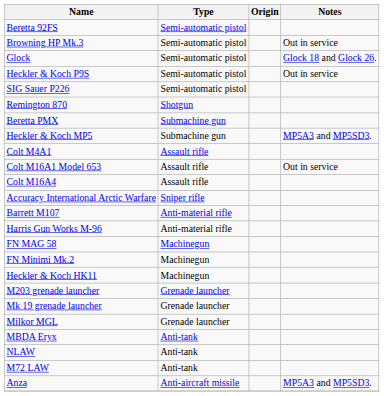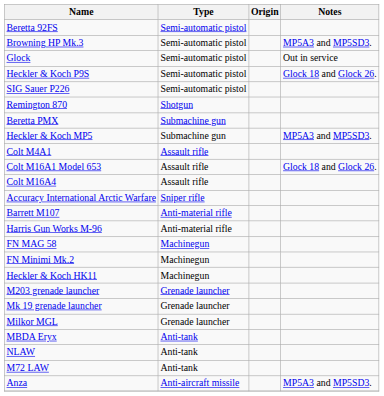 <table class="wikitable" ; text-align:"center;">
 <tr>
 <th>Name</th>
 <th>Type</th>
 <th>Origin</th>
 <th>Notes</th>
 </tr>
 <tr>
 <td><a href='#'>Beretta 92FS</a></td>
 <td><a href='#'>Semi-automatic pistol</a></td>
 <td></td>
 <td></td>
 </tr>
 <tr>
 <td><a href='#'>Browning HP Mk.3</a></td>
 <td>Semi-automatic pistol</td>
 <td></td>
-<td>Out in service</td>
+<td><a href='#'>MP5A3</a> and <a href='#'>MP5SD3</a>.</td>
 </tr>
 <tr>
 <td><a href='#'>Glock</a></td>
 <td>Semi-automatic pistol</td>
 <td></td>
-<td><a href='#'>Glock 18</a> and <a href='#'>Glock 26</a>.</td>
+<td>Out in service</td>
 </tr>
 <tr>
 <td><a href='#'>Heckler & Koch P9S</a></td>
 <td>Semi-automatic pistol</td>
 <td></td>
-<td>Out in service</td>
+<td><a href='#'>Glock 18</a> and <a href='#'>Glock 26</a>.</td>
 </tr>
 <tr>
 <td><a href='#'>SIG Sauer P226</a></td>
 <td>Semi-automatic pistol</td>
 <td></td>
 <td></td>
 </tr>
 <tr>
 <td><a href='#'>Remington 870</a></td>
 <td><a href='#'>Shotgun</a></td>
 <td></td>
 <td></td>
 </tr>
 <tr>
 <td><a href='#'>Beretta PMX</a></td>
 <td><a href='#'>Submachine gun</a></td>
 <td></td>
 <td></td>
 </tr>
 <tr>
 <td><a href='#'>Heckler & Koch MP5</a></td>
 <td>Submachine gun</td>
 <td></td>
 <td><a href='#'>MP5A3</a> and <a href='#'>MP5SD3</a>.</td>
 </tr>
 <tr>
 <td><a href='#'>Colt M4A1</a></td>
 <td><a href='#'>Assault rifle</a></td>
 <td></td>
 <td></td>
 </tr>
 <tr>
 <td><a href='#'>Colt M16A1 Model 653</a></td>
 <td>Assault rifle</td>
 <td></td>
-<td>Out in service</td>
+<td><a href='#'>Glock 18</a> and <a href='#'>Glock 26</a>.</td>
 </tr>
 <tr>
 <td><a href='#'>Colt M16A4</a></td>
 <td>Assault rifle</td>
 <td></td>
 <td></td>
 </tr>
 <tr>
 <td><a href='#'>Accuracy International Arctic Warfare</a></td>
 <td><a href='#'>Sniper rifle</a></td>
 <td></td>
 <td></td>
 </tr>
 <tr>
 <td><a href='#'>Barrett M107</a></td>
 <td><a href='#'>Anti-material rifle</a></td>
 <td></td>
 <td></td>
 </tr>
 <tr>
 <td><a href='#'>Harris Gun Works M-96</a></td>
 <td>Anti-material rifle</td>
 <td></td>
 <td></td>
 </tr>
 <tr>
 <td><a href='#'>FN MAG 58</a></td>
 <td><a href='#'>Machinegun</a></td>
 <td></td>
 <td></td>
 </tr>
 <tr>
 <td><a href='#'>FN Minimi Mk.2</a></td>
 <td>Machinegun</td>
 <td></td>
 <td></td>
 </tr>
 <tr>
 <td><a href='#'>Heckler & Koch HK11</a></td>
 <td>Machinegun</td>
 <td></td>
 <td></td>
 </tr>
 <tr>
 <td><a href='#'>M203 grenade launcher</a></td>
 <td><a href='#'>Grenade launcher</a></td>
 <td></td>
 <td></td>
 </tr>
 <tr>
 <td><a href='#'>Mk 19 grenade launcher</a></td>
 <td>Grenade launcher</td>
 <td></td>
 <td></td>
 </tr>
 <tr>
 <td><a href='#'>Milkor MGL</a></td>
 <td>Grenade launcher</td>
 <td></td>
 <td></td>
 </tr>
 <tr>
 <td><a href='#'>MBDA Eryx</a></td>
 <td><a href='#'>Anti-tank</a></td>
 <td></td>
 <td></td>
 </tr>
 <tr>
 <td><a href='#'>NLAW</a></td>
 <td>Anti-tank</td>
 <td></td>
 <td></td>
 </tr>
 <tr>
 <td><a href='#'>M72 LAW</a></td>
 <td>Anti-tank</td>
 <td></td>
 <td></td>
 </tr>
 <tr>
 <td><a href='#'>Anza</a></td>
 <td><a href='#'>Anti-aircraft missile</a></td>
 <td></td>
 <td><a href='#'>MP5A3</a> and <a href='#'>MP5SD3</a>.</td>
 </tr>
 <tr>
 </tr>
 </table>
